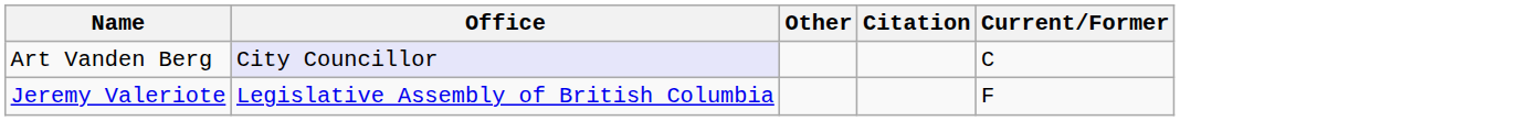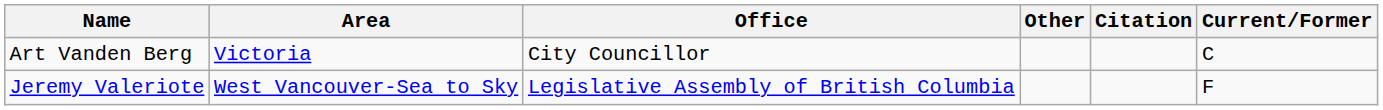 <table class="wikitable">
 <tr>
 <th>Name</th>
+<th>Area</th>
 <th>Office</th>
 <th>Other</th>
 <th>Citation</th>
 <th>Current/Former</th>
 </tr>
 <tr>
 <td>Art Vanden Berg</td>
-<td style="background: lavender;">City Councillor</td>
+<td><a href='#'>Victoria</a></td>
+<td>City Councillor</td>
 <td></td>
 <td></td>
 <td>C</td>
 </tr>
 <tr>
 <td><a href='#'>Jeremy Valeriote</a></td>
+<td><a href='#'>West Vancouver-Sea to Sky</a></td>
 <td><a href='#'>Legislative Assembly of British Columbia</a></td>
 <td></td>
 <td></td>
 <td>F</td>
 </tr>
 </table>
